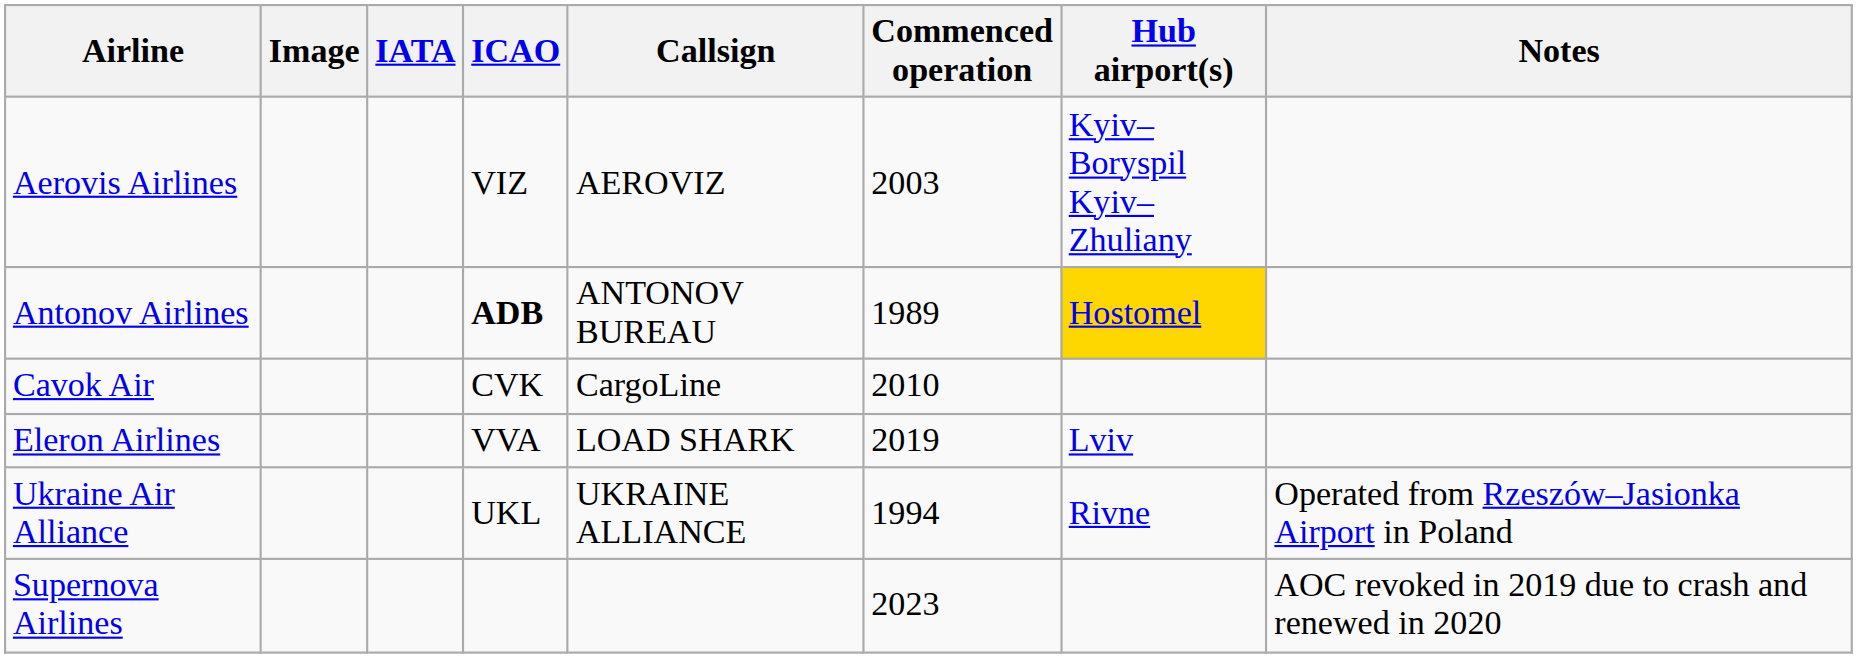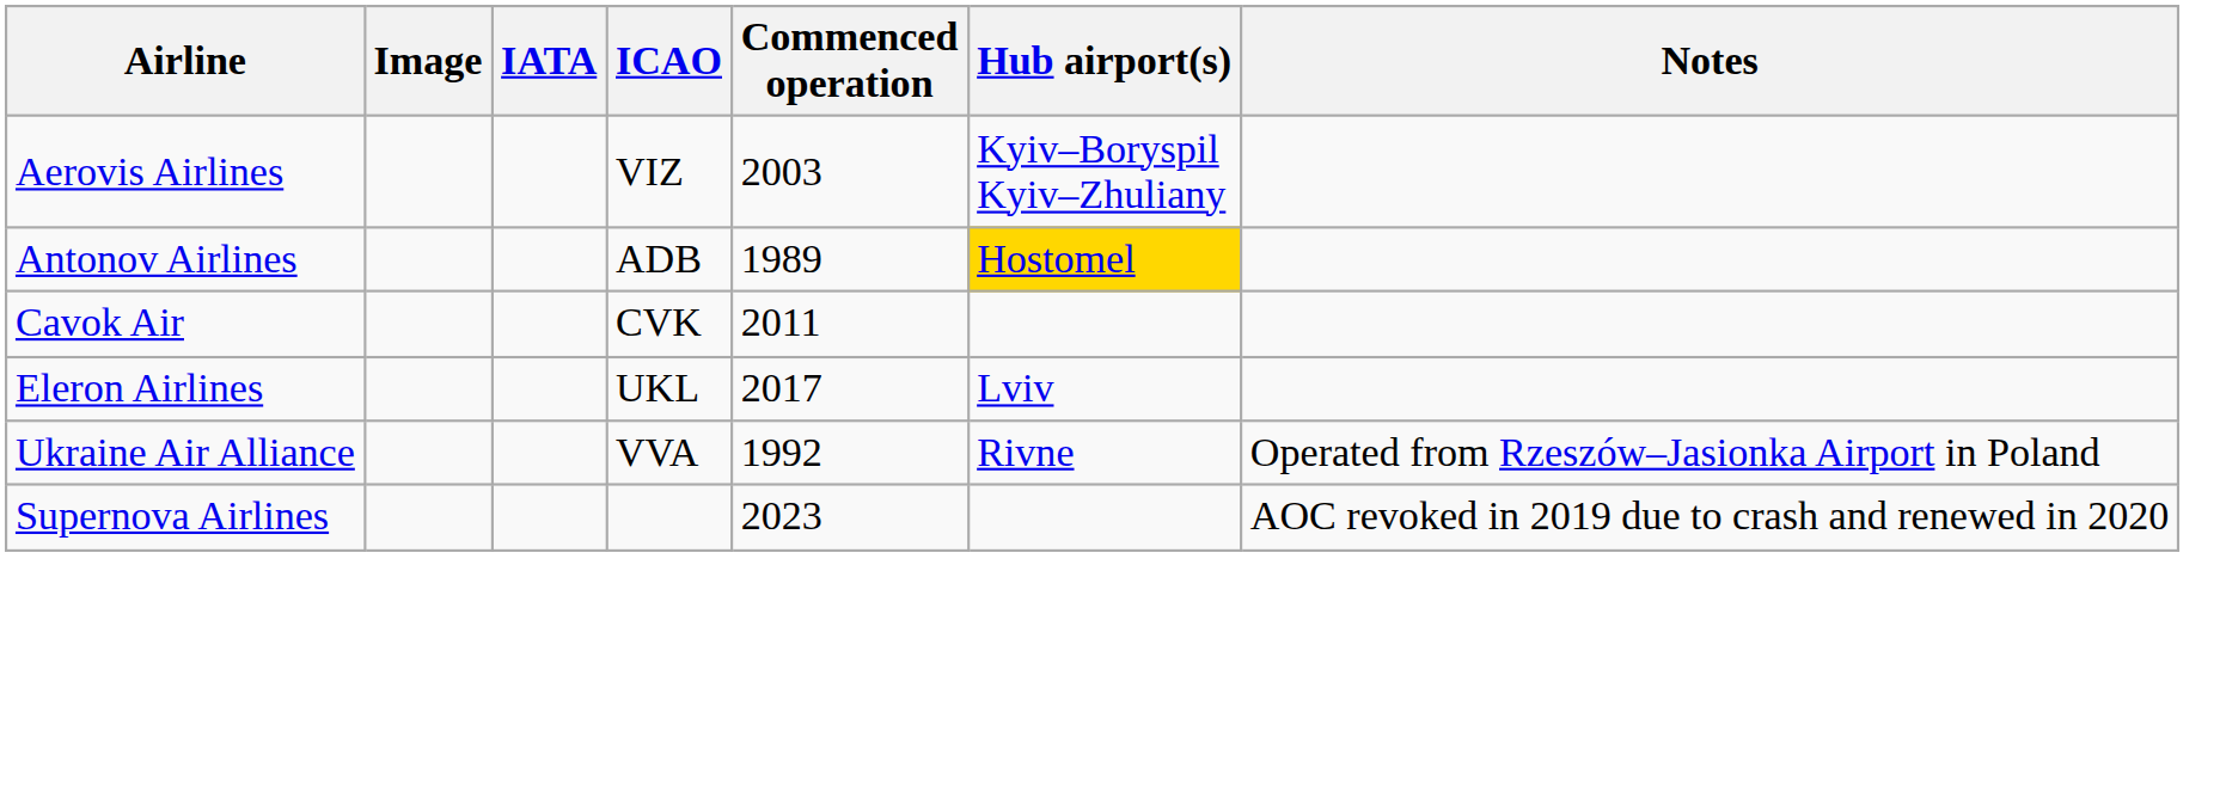 <table class="wikitable sortable">
 <tr valign="middle">
 <th>Airline</th>
 <th>Image</th>
 <th><a href='#'>IATA</a></th>
 <th><a href='#'>ICAO</a></th>
-<th>Callsign</th>
 <th>Commenced<br>operation</th>
 <th><a href='#'>Hub</a> airport(s)</th>
 <th>Notes</th>
 </tr>
 <tr>
 <td><a href='#'>Aerovis Airlines</a></td>
 <td></td>
 <td></td>
 <td>VIZ</td>
-<td>AEROVIZ</td>
 <td>2003</td>
 <td><a href='#'>Kyiv–Boryspil</a><br><a href='#'>Kyiv–Zhuliany</a></td>
 <td></td>
 </tr>
 <tr>
 <td><a href='#'>Antonov Airlines</a></td>
 <td></td>
 <td></td>
-<td><strong>ADB</strong></td>
-<td>ANTONOV BUREAU</td>
+<td>ADB</td>
 <td>1989</td>
 <td style="background: gold;"><a href='#'>Hostomel</a></td>
 <td></td>
 </tr>
 <tr>
 <td><a href='#'>Cavok Air</a></td>
 <td></td>
 <td></td>
 <td>CVK</td>
-<td>CargoLine</td>
-<td>2010</td>
+<td>2011</td>
 <td></td>
 <td></td>
 </tr>
 <tr>
 <td><a href='#'>Eleron Airlines</a></td>
 <td></td>
 <td></td>
-<td>VVA</td>
-<td>LOAD SHARK</td>
-<td>2019</td>
+<td>UKL</td>
+<td>2017</td>
 <td><a href='#'>Lviv</a></td>
 <td></td>
 </tr>
 <tr>
 <td><a href='#'>Ukraine Air Alliance</a></td>
 <td></td>
 <td></td>
-<td>UKL</td>
-<td>UKRAINE ALLIANCE</td>
-<td>1994</td>
+<td>VVA</td>
+<td>1992</td>
 <td><a href='#'>Rivne</a></td>
 <td>Operated from <a href='#'>Rzeszów–Jasionka Airport</a> in Poland</td>
 </tr>
 <tr>
 <td><a href='#'>Supernova Airlines</a></td>
 <td></td>
 <td></td>
 <td></td>
-<td></td>
 <td>2023</td>
 <td></td>
 <td>AOC revoked in 2019 due to crash and renewed in 2020</td>
 </tr>
 </table>
